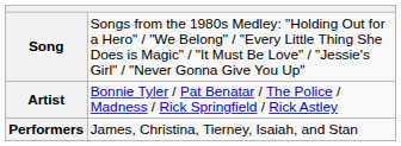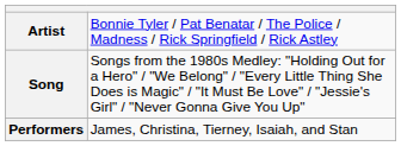 <table class="wikitable" style="font-size: 90%" width=400px>
 <tr>
 <th colspan=2></th>
+</tr>
+<tr>
+<th width=10%>Artist</th>
+<td><a href='#'>Bonnie Tyler</a> / <a href='#'>Pat Benatar</a> / <a href='#'>The Police</a> / <a href='#'>Madness</a> / <a href='#'>Rick Springfield</a> / <a href='#'>Rick Astley</a></td>
 </tr>
 <tr>
 <th width=10%>Song</th>
 <td>Songs from the 1980s Medley: "Holding Out for a Hero" / "We Belong" / "Every Little Thing She Does is Magic" / "It Must Be Love" / "Jessie's Girl" / "Never Gonna Give You Up"</td>
 </tr>
 <tr>
-<th width=10%>Artist</th>
-<td><a href='#'>Bonnie Tyler</a> / <a href='#'>Pat Benatar</a> / <a href='#'>The Police</a> / <a href='#'>Madness</a> / <a href='#'>Rick Springfield</a> / <a href='#'>Rick Astley</a></td>
-</tr>
-<tr>
 <th width=10%>Performers</th>
 <td>James, Christina, Tierney, Isaiah, and Stan</td>
 </tr>
 </table>
